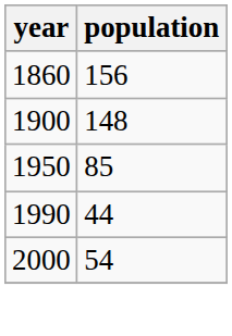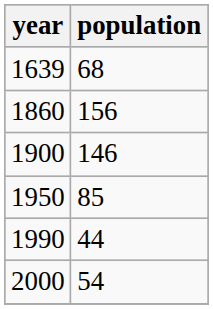 <table class="wikitable">
 <tr>
 <th>year</th>
 <th>population</th>
+</tr>
+<tr>
+<td>1639</td>
+<td>68</td>
 </tr>
 <tr>
 <td>1860</td>
 <td>156</td>
 </tr>
 <tr>
 <td>1900</td>
-<td>148</td>
+<td>146</td>
 </tr>
 <tr>
 <td>1950</td>
 <td>85</td>
 </tr>
 <tr>
 <td>1990</td>
 <td>44</td>
 </tr>
 <tr>
 <td>2000</td>
 <td>54</td>
 </tr>
 <tr>
 </tr>
 </table>
